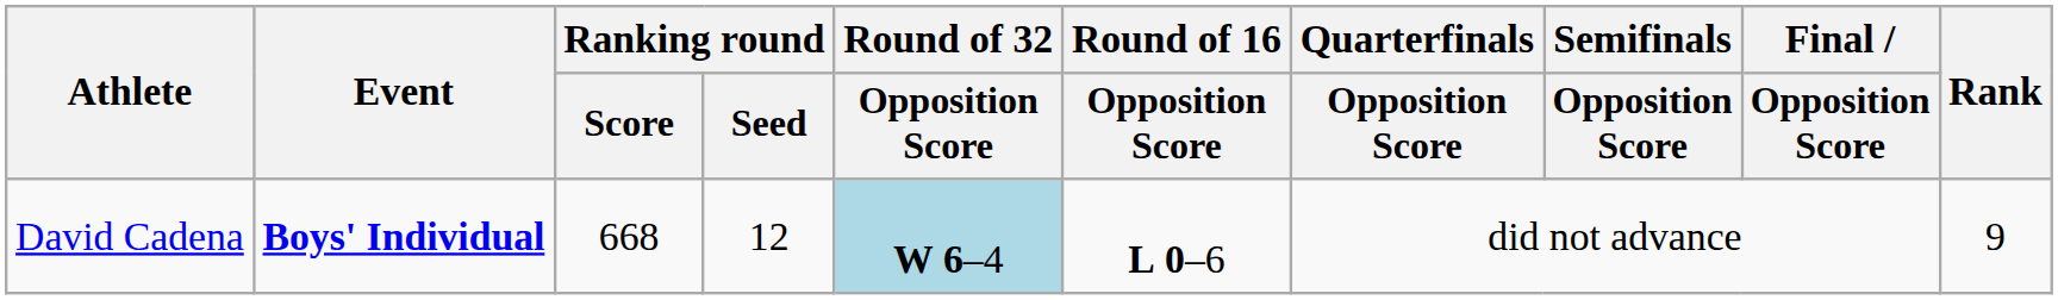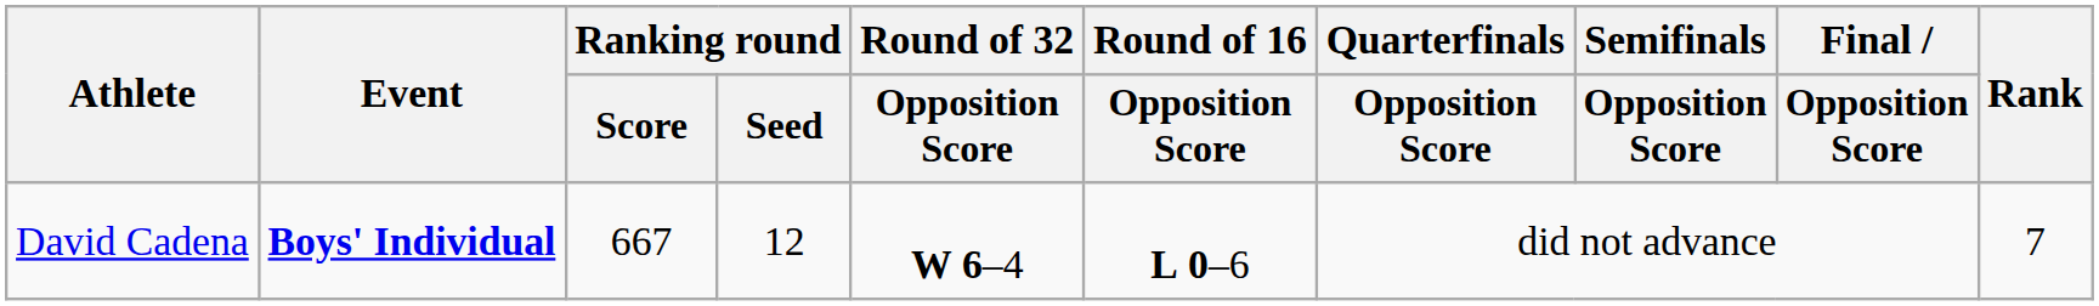 <table class="wikitable" style="font-size:90%;">
 <tr>
 <th rowspan="2">Athlete</th>
 <th rowspan="2">Event</th>
 <th colspan="2">Ranking round</th>
 <th>Round of 32</th>
 <th>Round of 16</th>
 <th>Quarterfinals</th>
 <th>Semifinals</th>
 <th>Final / </th>
 <th rowspan=2>Rank</th>
 </tr>
 <tr style="font-size:95%">
 <th>Score</th>
 <th>Seed</th>
 <th>Opposition<br>Score</th>
 <th>Opposition<br>Score</th>
 <th>Opposition<br>Score</th>
 <th>Opposition<br>Score</th>
 <th>Opposition<br>Score</th>
 </tr>
 <tr align=center>
 <td align=left><a href='#'>David Cadena</a></td>
 <td><strong><a href='#'>Boys' Individual</a></strong></td>
-<td>668</td>
+<td>667</td>
 <td>12</td>
-<td style="background: lightblue;"><br><strong>W</strong> <strong>6</strong>–4</td>
+<td><br><strong>W</strong> <strong>6</strong>–4</td>
 <td><br><strong>L</strong> <strong>0</strong>–6</td>
 <td colspan=3>did not advance</td>
-<td>9</td>
+<td>7</td>
 </tr>
 </table>
